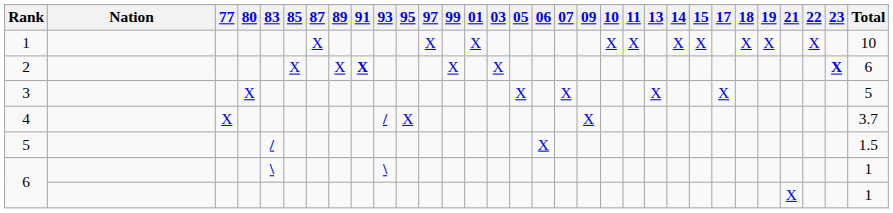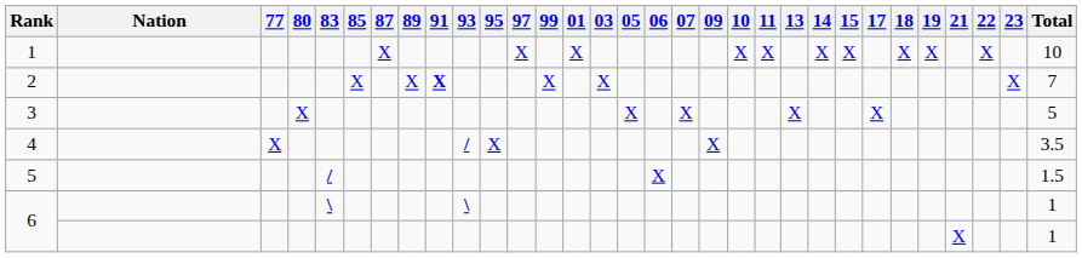 <table class=wikitable style="font-size:90%; text-align:center">
 <tr>
 <th>Rank</th>
 <th width=150>Nation</th>
 <th><a href='#'>77</a></th>
 <th><a href='#'>80</a></th>
 <th><a href='#'>83</a></th>
 <th><a href='#'>85</a></th>
 <th><a href='#'>87</a></th>
 <th><a href='#'>89</a></th>
 <th><a href='#'>91</a></th>
 <th><a href='#'>93</a></th>
 <th><a href='#'>95</a></th>
 <th><a href='#'>97</a></th>
 <th><a href='#'>99</a></th>
 <th><a href='#'>01</a></th>
 <th><a href='#'>03</a></th>
 <th><a href='#'>05</a></th>
 <th><a href='#'>06</a></th>
 <th><a href='#'>07</a></th>
 <th><a href='#'>09</a></th>
 <th><a href='#'>10</a></th>
 <th><a href='#'>11</a></th>
 <th><a href='#'>13</a></th>
 <th><a href='#'>14</a></th>
 <th><a href='#'>15</a></th>
 <th><a href='#'>17</a></th>
 <th><a href='#'>18</a></th>
 <th><a href='#'>19</a></th>
 <th><a href='#'>21</a></th>
 <th><a href='#'>22</a></th>
 <th><a href='#'>23</a></th>
 <th>Total</th>
 </tr>
 <tr>
 <td>1</td>
 <td align=left></td>
 <td></td>
 <td></td>
 <td></td>
 <td></td>
 <td><a href='#'>X</a></td>
 <td></td>
 <td></td>
 <td></td>
 <td></td>
 <td><a href='#'>X</a></td>
 <td></td>
 <td><a href='#'>X</a></td>
 <td></td>
 <td></td>
 <td></td>
 <td></td>
 <td></td>
 <td><a href='#'>X</a></td>
 <td><a href='#'>X</a></td>
 <td></td>
 <td><a href='#'>X</a></td>
 <td><a href='#'>X</a></td>
 <td></td>
 <td><a href='#'>X</a></td>
 <td><a href='#'>X</a></td>
 <td></td>
 <td><a href='#'>X</a></td>
 <td></td>
 <td>10</td>
 </tr>
 <tr>
 <td>2</td>
 <td align=left></td>
 <td></td>
 <td></td>
 <td></td>
 <td><a href='#'>X</a></td>
 <td></td>
 <td><a href='#'>X</a></td>
 <td><strong><a href='#'>X</a></strong></td>
 <td></td>
 <td></td>
 <td></td>
 <td><a href='#'>X</a></td>
 <td></td>
 <td><a href='#'>X</a></td>
 <td></td>
 <td></td>
 <td></td>
 <td></td>
 <td></td>
 <td></td>
 <td></td>
 <td></td>
 <td></td>
 <td></td>
 <td></td>
 <td></td>
 <td></td>
 <td></td>
-<td><strong><a href='#'>X</a></strong></td>
-<td>6</td>
+<td><a href='#'>X</a></td>
+<td>7</td>
 </tr>
 <tr>
 <td>3</td>
 <td align=left></td>
 <td></td>
 <td><a href='#'>X</a></td>
 <td></td>
 <td></td>
 <td></td>
 <td></td>
 <td></td>
 <td></td>
 <td></td>
 <td></td>
 <td></td>
 <td></td>
 <td></td>
 <td><a href='#'>X</a></td>
 <td></td>
 <td><a href='#'>X</a></td>
 <td></td>
 <td></td>
 <td></td>
 <td><a href='#'>X</a></td>
 <td></td>
 <td></td>
 <td><a href='#'>X</a></td>
 <td></td>
 <td></td>
 <td></td>
 <td></td>
 <td></td>
 <td>5</td>
 </tr>
 <tr>
 <td>4</td>
 <td align=left></td>
 <td><a href='#'>X</a></td>
 <td></td>
 <td></td>
 <td></td>
 <td></td>
 <td></td>
 <td></td>
 <td><a href='#'><strong>/</strong></a></td>
 <td><a href='#'>X</a></td>
 <td></td>
 <td></td>
 <td></td>
 <td></td>
 <td></td>
 <td></td>
 <td></td>
 <td><a href='#'>X</a></td>
 <td></td>
 <td></td>
 <td></td>
 <td></td>
 <td></td>
 <td></td>
 <td></td>
 <td></td>
 <td></td>
 <td></td>
 <td></td>
-<td>3.7</td>
+<td>3.5</td>
 </tr>
 <tr>
 <td>5</td>
 <td align=left></td>
 <td></td>
 <td></td>
 <td><a href='#'><strong>/</strong></a></td>
 <td></td>
 <td></td>
 <td></td>
 <td></td>
 <td></td>
 <td></td>
 <td></td>
 <td></td>
 <td></td>
 <td></td>
 <td></td>
 <td><a href='#'>X</a></td>
 <td></td>
 <td></td>
 <td></td>
 <td></td>
 <td></td>
 <td></td>
 <td></td>
 <td></td>
 <td></td>
 <td></td>
 <td></td>
 <td></td>
 <td></td>
 <td>1.5</td>
 </tr>
 <tr>
 <td rowspan=2>6</td>
 <td align=left></td>
 <td></td>
 <td></td>
 <td><a href='#'><strong>\</strong></a></td>
 <td></td>
 <td></td>
 <td></td>
 <td></td>
 <td><a href='#'><strong>\</strong></a></td>
 <td></td>
 <td></td>
 <td></td>
 <td></td>
 <td></td>
 <td></td>
 <td></td>
 <td></td>
 <td></td>
 <td></td>
 <td></td>
 <td></td>
 <td></td>
 <td></td>
 <td></td>
 <td></td>
 <td></td>
 <td></td>
 <td></td>
 <td></td>
 <td>1</td>
 </tr>
 <tr>
 <td align=left></td>
 <td></td>
 <td></td>
 <td></td>
 <td></td>
 <td></td>
 <td></td>
 <td></td>
 <td></td>
 <td></td>
 <td></td>
 <td></td>
 <td></td>
 <td></td>
 <td></td>
 <td></td>
 <td></td>
 <td></td>
 <td></td>
 <td></td>
 <td></td>
 <td></td>
 <td></td>
 <td></td>
 <td></td>
 <td></td>
 <td><a href='#'>X</a></td>
 <td></td>
 <td></td>
 <td>1</td>
 </tr>
 </table>
